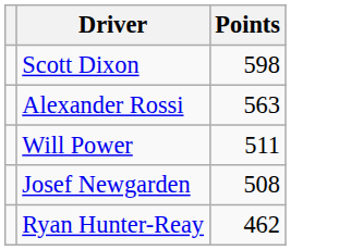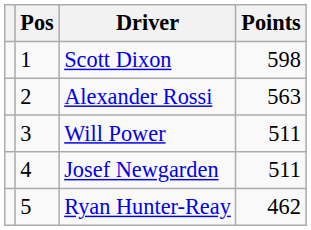 <table class="wikitable" style="font-size: 95%;">
 <tr>
 <th></th>
+<th>Pos</th>
 <th>Driver</th>
 <th>Points</th>
 </tr>
 <tr>
 <td align="left"></td>
+<td>1</td>
 <td> <a href='#'>Scott Dixon</a></td>
 <td align="right">598</td>
 </tr>
 <tr>
 <td align="left"></td>
+<td>2</td>
 <td> <a href='#'>Alexander Rossi</a></td>
 <td align="right">563</td>
 </tr>
 <tr>
 <td align="left"></td>
+<td>3</td>
 <td> <a href='#'>Will Power</a></td>
 <td align="right">511</td>
 </tr>
 <tr>
 <td align="left"></td>
+<td>4</td>
 <td> <a href='#'>Josef Newgarden</a></td>
-<td align="right">508</td>
+<td align="right">511</td>
 </tr>
 <tr>
 <td align="left"></td>
+<td>5</td>
 <td> <a href='#'>Ryan Hunter-Reay</a></td>
 <td align="right">462</td>
 </tr>
 </table>
